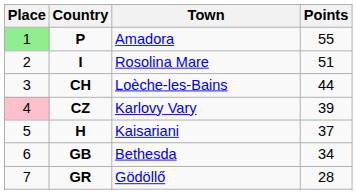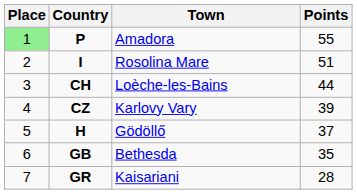 <table class="wikitable" style="text-align;">
 <tr>
 <th width="25">Place</th>
 <th width="25">Country</th>
 <th width="200">Town</th>
 <th width="25">Points</th>
 </tr>
 <tr>
 <td align="center" style="background: lightgreen;">1</td>
 <td align="center"><strong>P</strong></td>
 <td align="left"><a href='#'>Amadora</a></td>
 <td align="center">55</td>
 </tr>
 <tr>
 <td align="center">2</td>
 <td align="center"><strong>I</strong></td>
 <td align="left"><a href='#'>Rosolina Mare</a></td>
 <td align="center">51</td>
 </tr>
 <tr>
 <td align="center">3</td>
 <td align="center"><strong>CH</strong></td>
 <td align="left"><a href='#'>Loèche-les-Bains</a></td>
 <td align="center">44</td>
 </tr>
 <tr>
-<td align="center" style="background: pink;">4</td>
+<td align="center">4</td>
 <td align="center"><strong>CZ</strong></td>
 <td align="left"><a href='#'>Karlovy Vary</a></td>
 <td align="center">39</td>
 </tr>
 <tr>
 <td align="center">5</td>
 <td align="center"><strong>H</strong></td>
-<td align="left"><a href='#'>Kaisariani</a></td>
+<td align="left"><a href='#'>Gödöllő</a></td>
 <td align="center">37</td>
 </tr>
 <tr>
 <td align="center">6</td>
 <td align="center"><strong>GB</strong></td>
 <td align="left"><a href='#'>Bethesda</a></td>
-<td align="center">34</td>
+<td align="center">35</td>
 </tr>
 <tr>
 <td align="center">7</td>
 <td align="center"><strong>GR</strong></td>
-<td align="left"><a href='#'>Gödöllő</a></td>
+<td align="left"><a href='#'>Kaisariani</a></td>
 <td align="center">28</td>
 </tr>
 </table>
